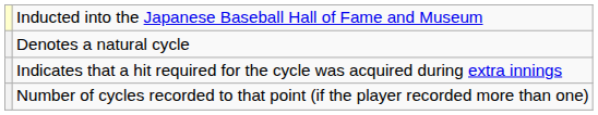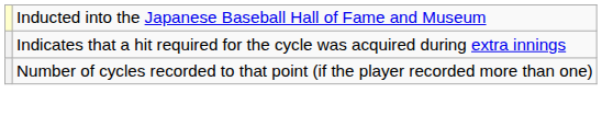 <table class="wikitable plainrowheaders">
 <tr>
 <th scope="row" style="background-color:#ffffcc"></th>
 <td>Inducted into the <a href='#'>Japanese Baseball Hall of Fame and Museum</a></td>
-</tr>
-<tr>
-<th scope="row"></th>
-<td>Denotes a natural cycle</td>
 </tr>
 <tr>
 <th scope="row"></th>
 <td>Indicates that a hit required for the cycle was acquired during <a href='#'>extra innings</a></td>
 </tr>
 <tr>
 <th scope="row"></th>
 <td>Number of cycles recorded to that point (if the player recorded more than one)</td>
 </tr>
 </table>
